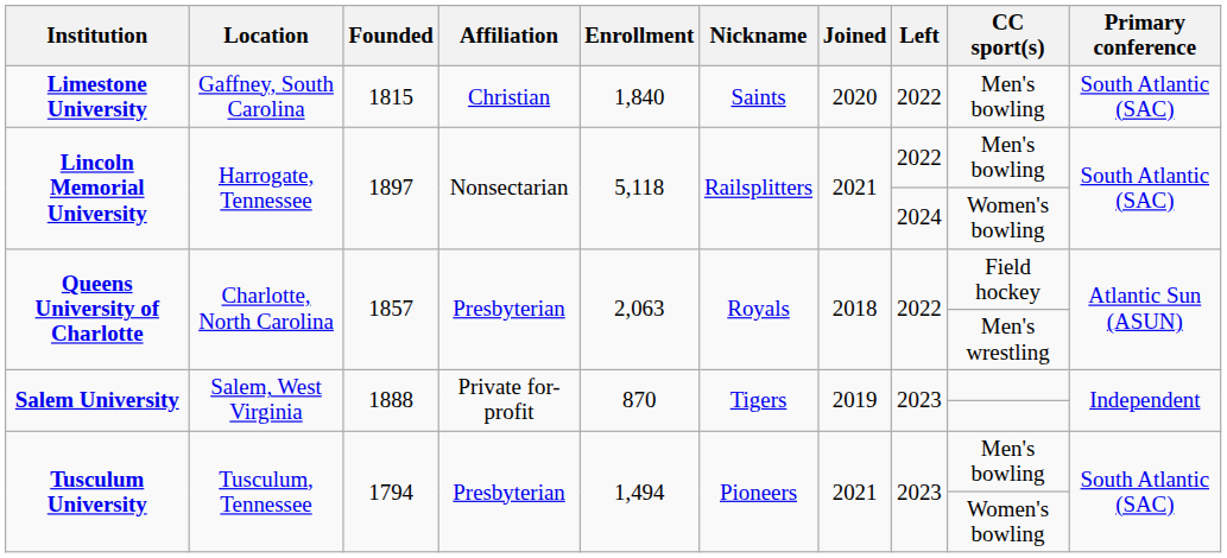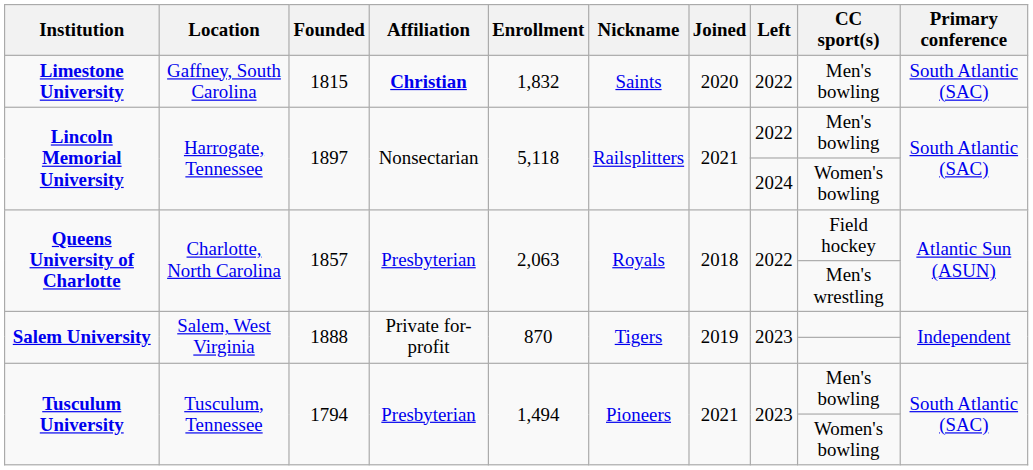 <table class="wikitable sortable" style="text-align:center">
 <tr>
 <th>Institution</th>
 <th>Location</th>
 <th>Founded</th>
 <th>Affiliation</th>
 <th>Enrollment</th>
 <th>Nickname</th>
 <th>Joined</th>
 <th>Left</th>
 <th>CC<br>sport(s)</th>
 <th>Primary<br>conference</th>
 </tr>
 <tr>
 <td><strong><a href='#'>Limestone University</a></strong></td>
 <td><a href='#'>Gaffney, South Carolina</a></td>
 <td>1815</td>
-<td><a href='#'>Christian</a></td>
-<td>1,840</td>
+<td><strong><a href='#'>Christian</a></strong></td>
+<td>1,832</td>
 <td><a href='#'>Saints</a></td>
 <td>2020</td>
 <td>2022</td>
 <td>Men's bowling</td>
 <td><a href='#'>South Atlantic (SAC)</a></td>
 </tr>
 <tr>
 <td rowspan=2><strong><a href='#'>Lincoln Memorial University</a></strong></td>
 <td rowspan=2><a href='#'>Harrogate, Tennessee</a></td>
 <td rowspan=2>1897</td>
 <td rowspan=2>Nonsectarian</td>
 <td rowspan=2>5,118</td>
 <td rowspan=2><a href='#'>Railsplitters</a></td>
 <td rowspan=2>2021</td>
 <td>2022</td>
 <td>Men's bowling</td>
 <td rowspan=2><a href='#'>South Atlantic (SAC)</a></td>
 </tr>
 <tr>
 <td>2024</td>
 <td>Women's bowling</td>
 </tr>
 <tr>
 <td rowspan=2><strong><a href='#'>Queens University of Charlotte</a></strong></td>
 <td rowspan=2><a href='#'>Charlotte, North Carolina</a></td>
 <td rowspan=2>1857</td>
 <td rowspan=2><a href='#'>Presbyterian</a><br></td>
 <td rowspan=2>2,063</td>
 <td rowspan=2><a href='#'>Royals</a></td>
 <td rowspan=2>2018</td>
 <td rowspan=2>2022</td>
 <td>Field hockey</td>
 <td rowspan=2><a href='#'>Atlantic Sun (ASUN)</a></td>
 </tr>
 <tr>
 <td>Men's wrestling</td>
 </tr>
 <tr>
 <td rowspan=2><strong><a href='#'>Salem University</a></strong></td>
 <td rowspan=2><a href='#'>Salem, West Virginia</a></td>
 <td rowspan=2>1888</td>
 <td rowspan=2>Private for-profit</td>
 <td rowspan=2>870</td>
 <td rowspan=2><a href='#'>Tigers</a></td>
 <td rowspan=2>2019</td>
 <td rowspan=2>2023</td>
 <td></td>
 <td rowspan=2><a href='#'>Independent</a></td>
 </tr>
 <tr>
 <td></td>
 </tr>
 <tr>
 <td rowspan=2><strong><a href='#'>Tusculum University</a></strong></td>
 <td rowspan=2><a href='#'>Tusculum, Tennessee</a></td>
 <td rowspan=2>1794</td>
 <td rowspan=2><a href='#'>Presbyterian</a></td>
 <td rowspan=2>1,494</td>
 <td rowspan=2><a href='#'>Pioneers</a></td>
 <td rowspan=2>2021</td>
 <td rowspan=2>2023</td>
 <td>Men's bowling</td>
 <td rowspan=2><a href='#'>South Atlantic (SAC)</a></td>
 </tr>
 <tr>
 <td>Women's bowling</td>
 </tr>
 </table>
